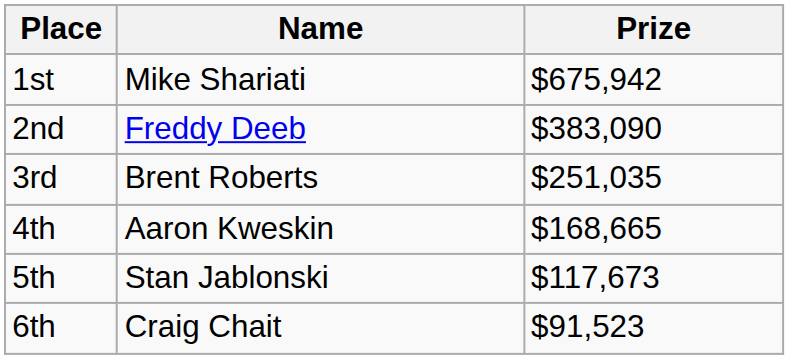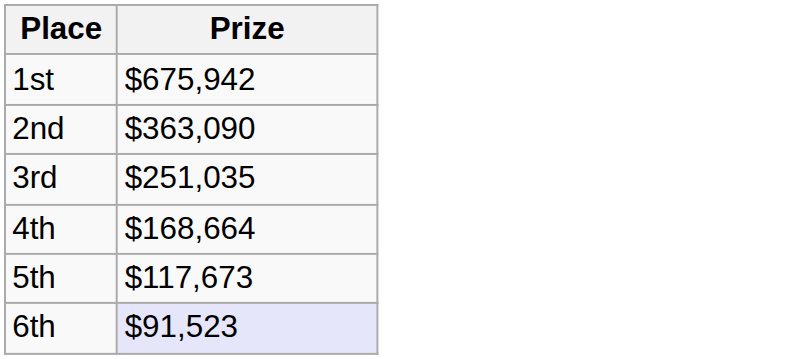 <table class="wikitable">
 <tr>
 <th style="width:50px;">Place</th>
-<th style="width:200px;">Name</th>
 <th style="width:125px;">Prize</th>
 </tr>
 <tr>
 <td>1st</td>
-<td> Mike Shariati</td>
 <td>$675,942</td>
 </tr>
 <tr>
 <td>2nd</td>
-<td> <a href='#'>Freddy Deeb</a></td>
-<td>$383,090</td>
+<td>$363,090</td>
 </tr>
 <tr>
 <td>3rd</td>
-<td> Brent Roberts</td>
 <td>$251,035</td>
 </tr>
 <tr>
 <td>4th</td>
-<td> Aaron Kweskin</td>
-<td>$168,665</td>
+<td>$168,664</td>
 </tr>
 <tr>
 <td>5th</td>
-<td> Stan Jablonski</td>
 <td>$117,673</td>
 </tr>
 <tr>
 <td>6th</td>
-<td> Craig Chait</td>
-<td>$91,523</td>
+<td style="background: lavender;">$91,523</td>
 </tr>
 </table>
